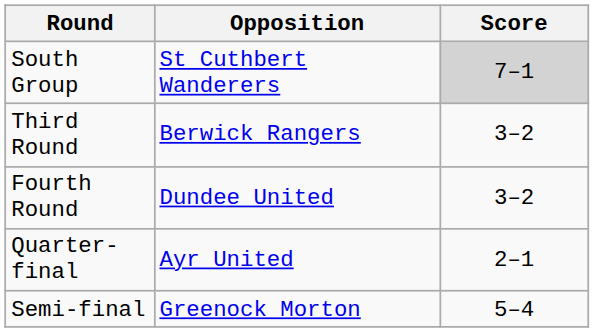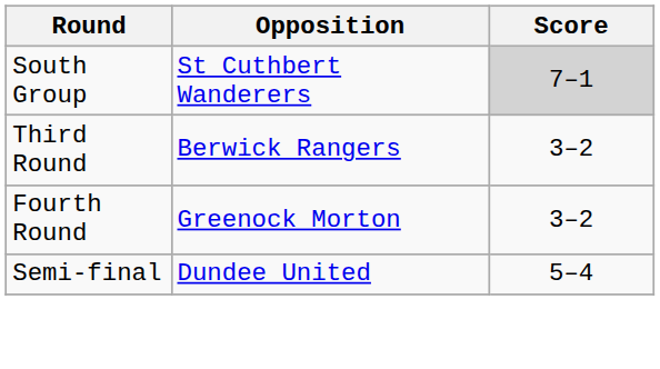 <table class="wikitable" style="text-align:left;margin-left:1em;float:right">
 <tr>
 <th width=80>Round</th>
 <th width=160>Opposition</th>
 <th width=80>Score</th>
 </tr>
 <tr>
 <td>South Group</td>
 <td><a href='#'>St Cuthbert Wanderers</a></td>
 <td align=center style="background: lightgrey;">7–1</td>
 </tr>
 <tr>
 <td>Third Round</td>
 <td><a href='#'>Berwick Rangers</a></td>
 <td align=center>3–2</td>
 </tr>
 <tr>
 <td>Fourth Round</td>
-<td><a href='#'>Dundee United</a></td>
+<td><a href='#'>Greenock Morton</a></td>
 <td align=center>3–2</td>
 </tr>
 <tr>
-<td>Quarter-final</td>
-<td><a href='#'>Ayr United</a></td>
-<td align=center>2–1</td>
-</tr>
-<tr>
 <td>Semi-final</td>
-<td><a href='#'>Greenock Morton</a></td>
+<td><a href='#'>Dundee United</a></td>
 <td align=center>5–4</td>
 </tr>
 </table>
